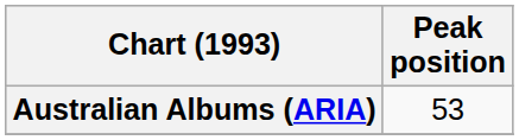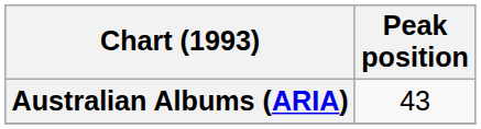 <table class="wikitable sortable plainrowheaders" style="text-align:center;">
 <tr>
 <th>Chart (1993)</th>
 <th>Peak<br>position</th>
 </tr>
 <tr>
 <th scope="row">Australian Albums (<a href='#'>ARIA</a>)</th>
-<td style="text-align:center;">53</td>
+<td style="text-align:center;">43</td>
 </tr>
 <tr>
 </tr>
 </table>
